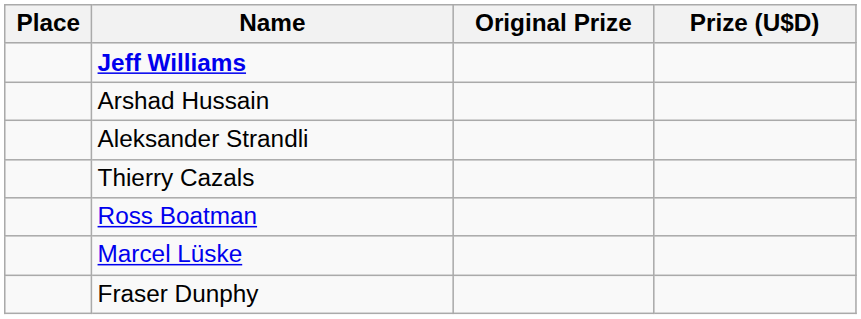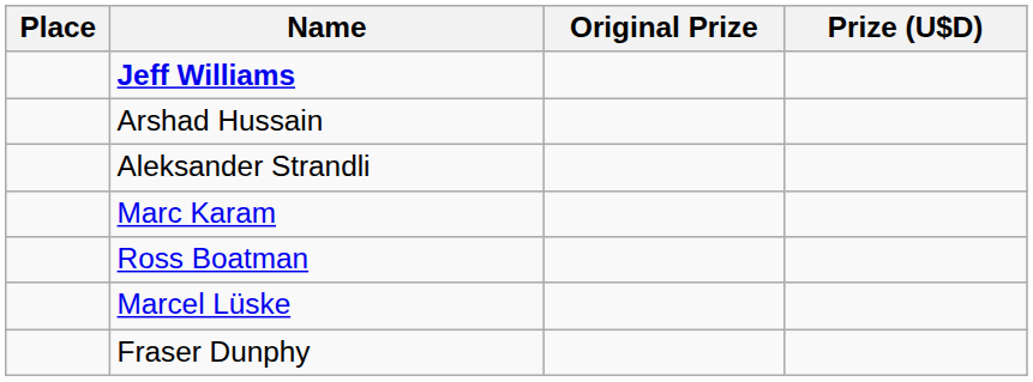 <table class="wikitable">
 <tr>
 <th width="50">Place</th>
 <th width="230">Name</th>
 <th width="125">Original Prize</th>
 <th width="125">Prize (U$D)</th>
 </tr>
 <tr>
 <td></td>
 <td> <strong><a href='#'>Jeff Williams</a></strong>   </td>
 <td></td>
 <td></td>
 </tr>
 <tr>
 <td></td>
 <td> Arshad Hussain  </td>
 <td></td>
 <td></td>
 </tr>
 <tr>
 <td></td>
 <td> Aleksander Strandli  </td>
 <td></td>
 <td></td>
 </tr>
 <tr>
 <td></td>
-<td> Thierry Cazals</td>
+<td> <a href='#'>Marc Karam</a>  </td>
 <td></td>
 <td></td>
 </tr>
 <tr>
 <td></td>
 <td> <a href='#'>Ross Boatman</a></td>
 <td></td>
 <td></td>
 </tr>
 <tr>
 <td></td>
 <td> <a href='#'>Marcel Lüske</a></td>
 <td></td>
 <td></td>
 </tr>
 <tr>
 <td></td>
 <td> Fraser Dunphy</td>
 <td></td>
 <td></td>
 </tr>
 </table>
